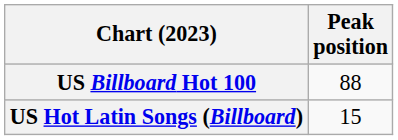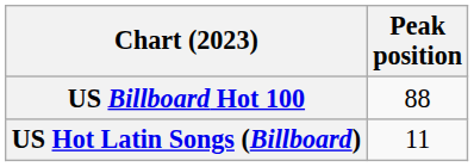 <table class="wikitable sortable plainrowheaders" style="text-align:center">
 <tr>
 <th scope="col">Chart (2023)</th>
 <th scope="col">Peak<br>position</th>
 </tr>
 <tr>
 <th scope="row">US <a href='#'><em>Billboard</em> Hot 100</a></th>
 <td>88</td>
 </tr>
 <tr>
 <th scope="row">US <a href='#'>Hot Latin Songs</a> (<em><a href='#'>Billboard</a></em>)</th>
-<td>15</td>
+<td>11</td>
 </tr>
 </table>
